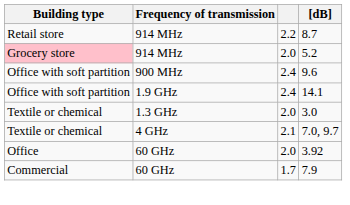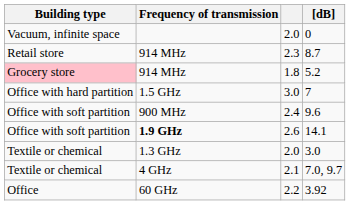 <table class="wikitable">
 <tr>
 <th>Building type</th>
 <th>Frequency of transmission</th>
 <th></th>
 <th> [dB]</th>
 </tr>
 <tr>
+<td>Vacuum, infinite space</td>
+<td></td>
+<td>2.0</td>
+<td>0</td>
+</tr>
+<tr>
 <td>Retail store</td>
 <td>914 MHz</td>
-<td>2.2</td>
+<td>2.3</td>
 <td>8.7</td>
 </tr>
 <tr>
 <td style="background: pink;">Grocery store</td>
 <td>914 MHz</td>
-<td>2.0</td>
+<td>1.8</td>
 <td>5.2</td>
+</tr>
+<tr>
+<td>Office with hard partition</td>
+<td>1.5 GHz</td>
+<td>3.0</td>
+<td>7</td>
 </tr>
 <tr>
 <td>Office with soft partition</td>
 <td>900 MHz</td>
 <td>2.4</td>
 <td>9.6</td>
 </tr>
 <tr>
 <td>Office with soft partition</td>
-<td>1.9 GHz</td>
-<td>2.4</td>
+<td><strong>1.9 GHz</strong></td>
+<td>2.6</td>
 <td>14.1</td>
 </tr>
 <tr>
 <td>Textile or chemical</td>
 <td>1.3 GHz</td>
 <td>2.0</td>
 <td>3.0</td>
 </tr>
 <tr>
 <td>Textile or chemical</td>
 <td>4 GHz</td>
 <td>2.1</td>
 <td>7.0, 9.7</td>
 </tr>
 <tr>
 <td>Office</td>
 <td>60 GHz</td>
-<td>2.0</td>
+<td>2.2</td>
 <td>3.92</td>
 </tr>
-<tr>
-<td>Commercial</td>
-<td>60 GHz</td>
-<td>1.7</td>
-<td>7.9</td>
-</tr>
 </table>
